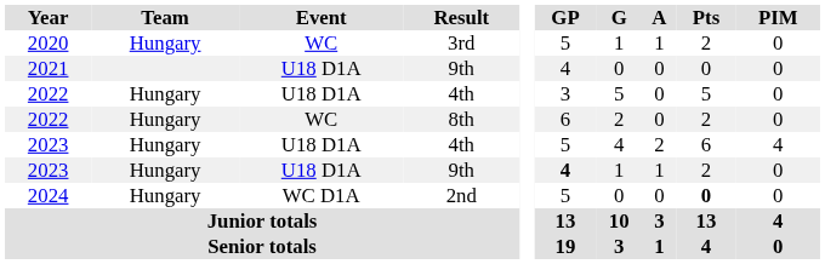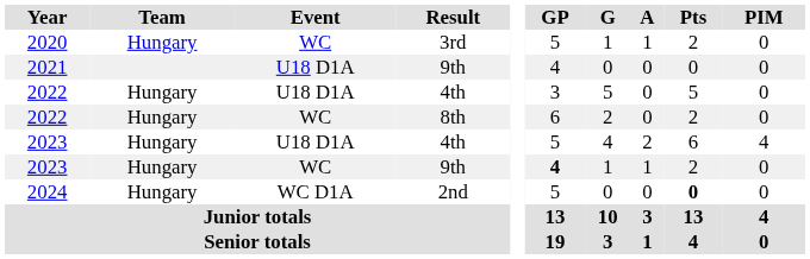 <table border="0" cellpadding="1" cellspacing="0" style="text-align:center; width:40em">
 <tr ALIGN="centre" bgcolor="#e0e0e0">
 <th>Year</th>
 <th>Team</th>
 <th>Event</th>
 <th>Result</th>
 <th rowspan="99" bgcolor="#ffffff"> </th>
 <th>GP</th>
 <th>G</th>
 <th>A</th>
 <th>Pts</th>
 <th>PIM</th>
 </tr>
 <tr>
 <td><a href='#'>2020</a></td>
 <td><a href='#'>Hungary</a></td>
 <td><a href='#'>WC</a></td>
 <td>3rd</td>
 <td>5</td>
 <td>1</td>
 <td>1</td>
 <td>2</td>
 <td>0</td>
 </tr>
 <tr bgcolor="#f0f0f0">
 <td><a href='#'>2021</a></td>
 <td></td>
 <td><a href='#'>U18</a> D1A</td>
 <td>9th</td>
 <td>4</td>
 <td>0</td>
 <td>0</td>
 <td>0</td>
 <td>0</td>
 </tr>
 <tr bgcolor=>
 <td><a href='#'>2022</a></td>
 <td>Hungary</td>
 <td>U18 D1A</td>
 <td>4th</td>
 <td>3</td>
 <td>5</td>
 <td>0</td>
 <td>5</td>
 <td>0</td>
 </tr>
 <tr bgcolor="#f0f0f0">
 <td><a href='#'>2022</a></td>
 <td>Hungary</td>
 <td>WC</td>
 <td>8th</td>
 <td>6</td>
 <td>2</td>
 <td>0</td>
 <td>2</td>
 <td>0</td>
 </tr>
 <tr>
 <td><a href='#'>2023</a></td>
 <td>Hungary</td>
 <td>U18 D1A</td>
 <td>4th</td>
 <td>5</td>
 <td>4</td>
 <td>2</td>
 <td>6</td>
 <td>4</td>
 </tr>
 <tr bgcolor="#f0f0f0">
 <td><a href='#'>2023</a></td>
 <td>Hungary</td>
-<td><a href='#'>U18</a> D1A</td>
+<td>WC</td>
 <td>9th</td>
 <td><strong>4</strong></td>
 <td>1</td>
 <td>1</td>
 <td>2</td>
 <td>0</td>
 </tr>
 <tr>
 <td><a href='#'>2024</a></td>
 <td>Hungary</td>
 <td>WC D1A</td>
 <td>2nd</td>
 <td>5</td>
 <td>0</td>
 <td>0</td>
 <td><strong>0</strong></td>
 <td>0</td>
 </tr>
 <tr bgcolor="#e0e0e0">
 <th colspan=4>Junior totals</th>
 <th>13</th>
 <th>10</th>
 <th>3</th>
 <th>13</th>
 <th>4</th>
 </tr>
 <tr bgcolor="#e0e0e0">
 <th colspan=4>Senior totals</th>
 <th>19</th>
 <th>3</th>
 <th>1</th>
 <th>4</th>
 <th>0</th>
 </tr>
 </table>
